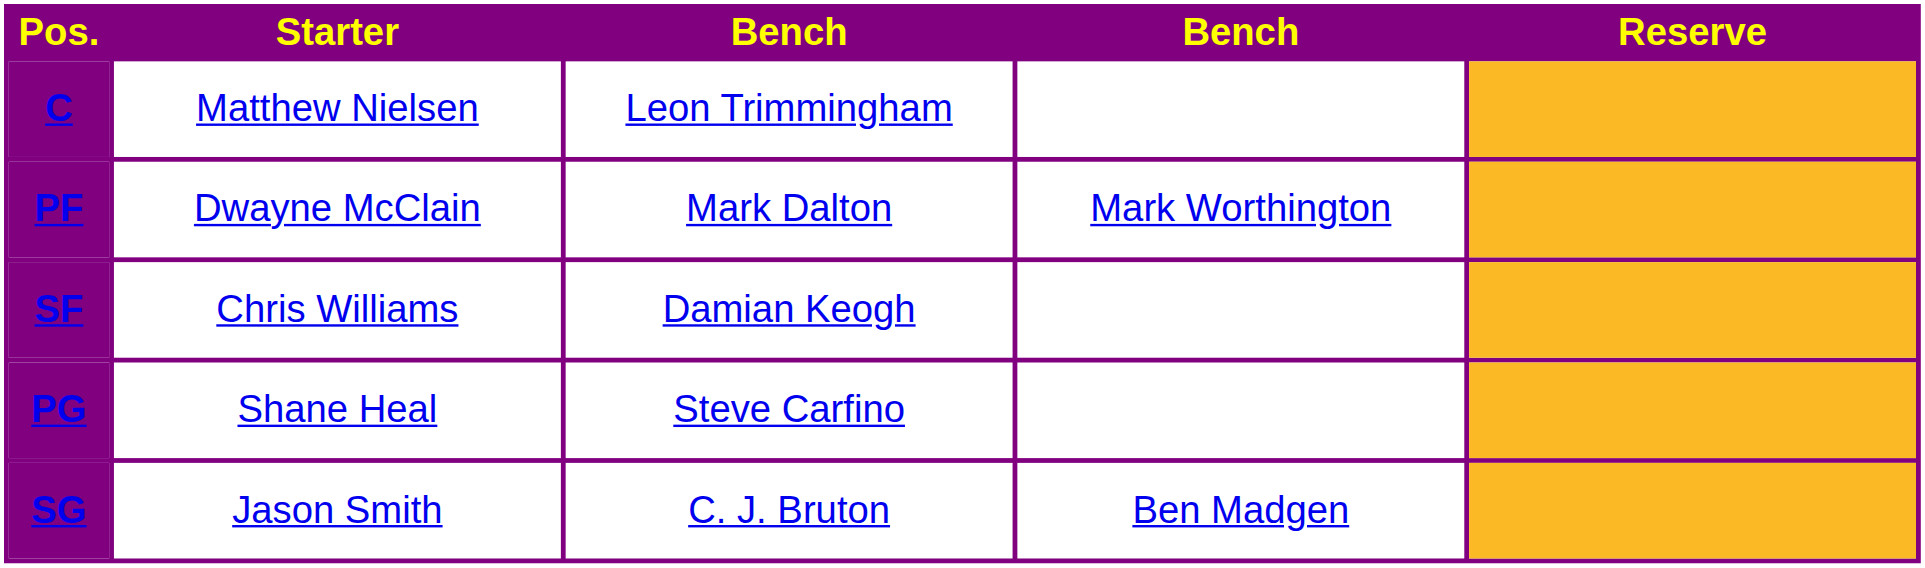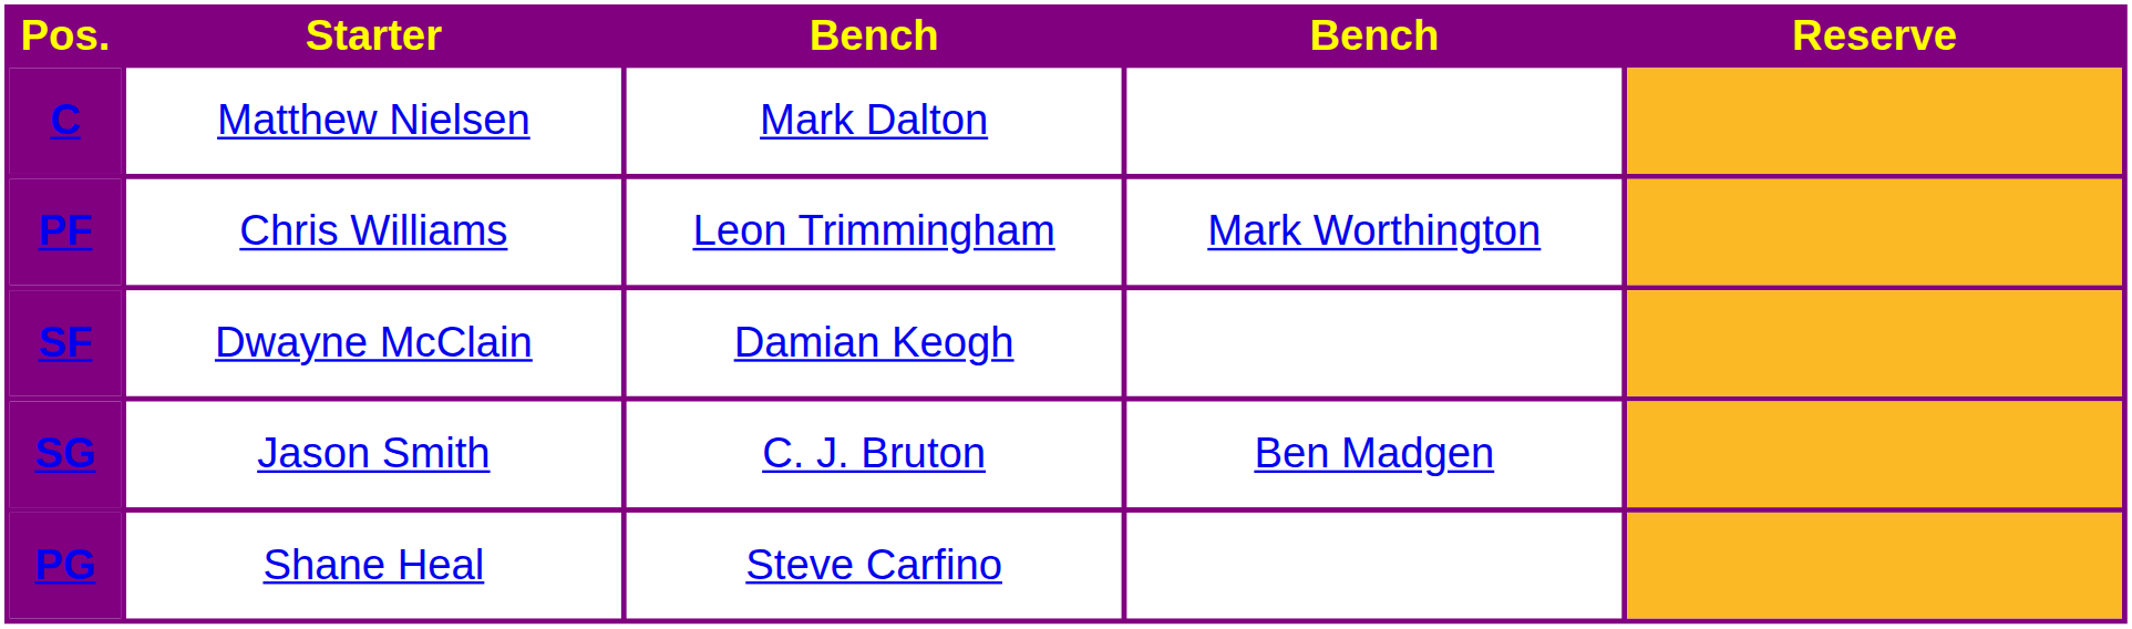 <table style="text-align: center; background:purple; color:yellow">
 <tr>
 <th width="40">Pos.</th>
 <th width="185">Starter</th>
 <th width="185">Bench</th>
 <th width="185">Bench</th>
 <th width="185">Reserve</th>
 </tr>
 <tr style="height:40px; background:white; color:black">
 <th style="background:purple"><a href='#'>C</a></th>
 <td><a href='#'>Matthew Nielsen</a></td>
-<td><a href='#'>Leon Trimmingham</a></td>
+<td><a href='#'>Mark Dalton</a></td>
 <td></td>
 <td style="background:#FCB926"></td>
 </tr>
 <tr style="height:40px; background:white; color:black">
 <th style="background:purple"><a href='#'>PF</a></th>
-<td><a href='#'>Dwayne McClain</a></td>
-<td><a href='#'>Mark Dalton</a></td>
+<td><a href='#'>Chris Williams</a></td>
+<td><a href='#'>Leon Trimmingham</a></td>
 <td><a href='#'>Mark Worthington</a></td>
 <td style="background:#FCB926"></td>
 </tr>
 <tr style="height:40px; background:white; color:black">
 <th style="background:purple"><a href='#'>SF</a></th>
-<td><a href='#'>Chris Williams</a></td>
+<td><a href='#'>Dwayne McClain</a></td>
 <td><a href='#'>Damian Keogh</a></td>
-<td></td>
-<td style="background:#FCB926"></td>
-</tr>
-<tr style="height:40px; background:white; color:black">
-<th style="background:purple"><a href='#'>PG</a></th>
-<td><a href='#'>Shane Heal</a></td>
-<td><a href='#'>Steve Carfino</a></td>
 <td></td>
 <td style="background:#FCB926"></td>
 </tr>
 <tr style="height:40px; background:white; color:black">
 <th style="background:purple"><a href='#'>SG</a></th>
 <td><a href='#'>Jason Smith</a></td>
 <td><a href='#'>C. J. Bruton</a></td>
 <td><a href='#'>Ben Madgen</a></td>
 <td style="background:#FCB926"></td>
 </tr>
+<tr style="height:40px; background:white; color:black">
+<th style="background:purple"><a href='#'>PG</a></th>
+<td><a href='#'>Shane Heal</a></td>
+<td><a href='#'>Steve Carfino</a></td>
+<td></td>
+<td style="background:#FCB926"></td>
+</tr>
 </table>
